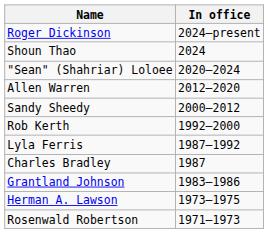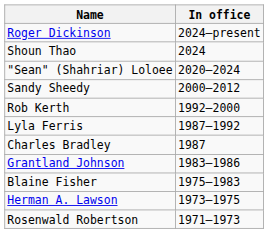 <table class="wikitable" style="margin-left:30px" align=right>
 <tr>
 <th>Name</th>
 <th>In office</th>
 </tr>
 <tr>
 <td><a href='#'>Roger Dickinson</a></td>
 <td>2024–present</td>
 </tr>
 <tr>
 <td>Shoun Thao</td>
 <td>2024</td>
 </tr>
 <tr>
 <td>"Sean" (Shahriar) Loloee</td>
 <td>2020–2024</td>
-</tr>
-<tr>
-<td>Allen Warren</td>
-<td>2012–2020</td>
 </tr>
 <tr>
 <td>Sandy Sheedy</td>
 <td>2000–2012</td>
 </tr>
 <tr>
 <td>Rob Kerth</td>
 <td>1992–2000</td>
 </tr>
 <tr>
 <td>Lyla Ferris</td>
 <td>1987–1992</td>
 </tr>
 <tr>
 <td>Charles Bradley </td>
 <td>1987</td>
 </tr>
 <tr>
 <td><a href='#'>Grantland Johnson</a> </td>
 <td>1983–1986</td>
 </tr>
 <tr>
+<td>Blaine Fisher</td>
+<td>1975–1983</td>
+</tr>
+<tr>
 <td><a href='#'>Herman A. Lawson</a> </td>
 <td>1973–1975</td>
 </tr>
 <tr>
 <td>Rosenwald Robertson </td>
 <td>1971–1973</td>
 </tr>
 </table>
